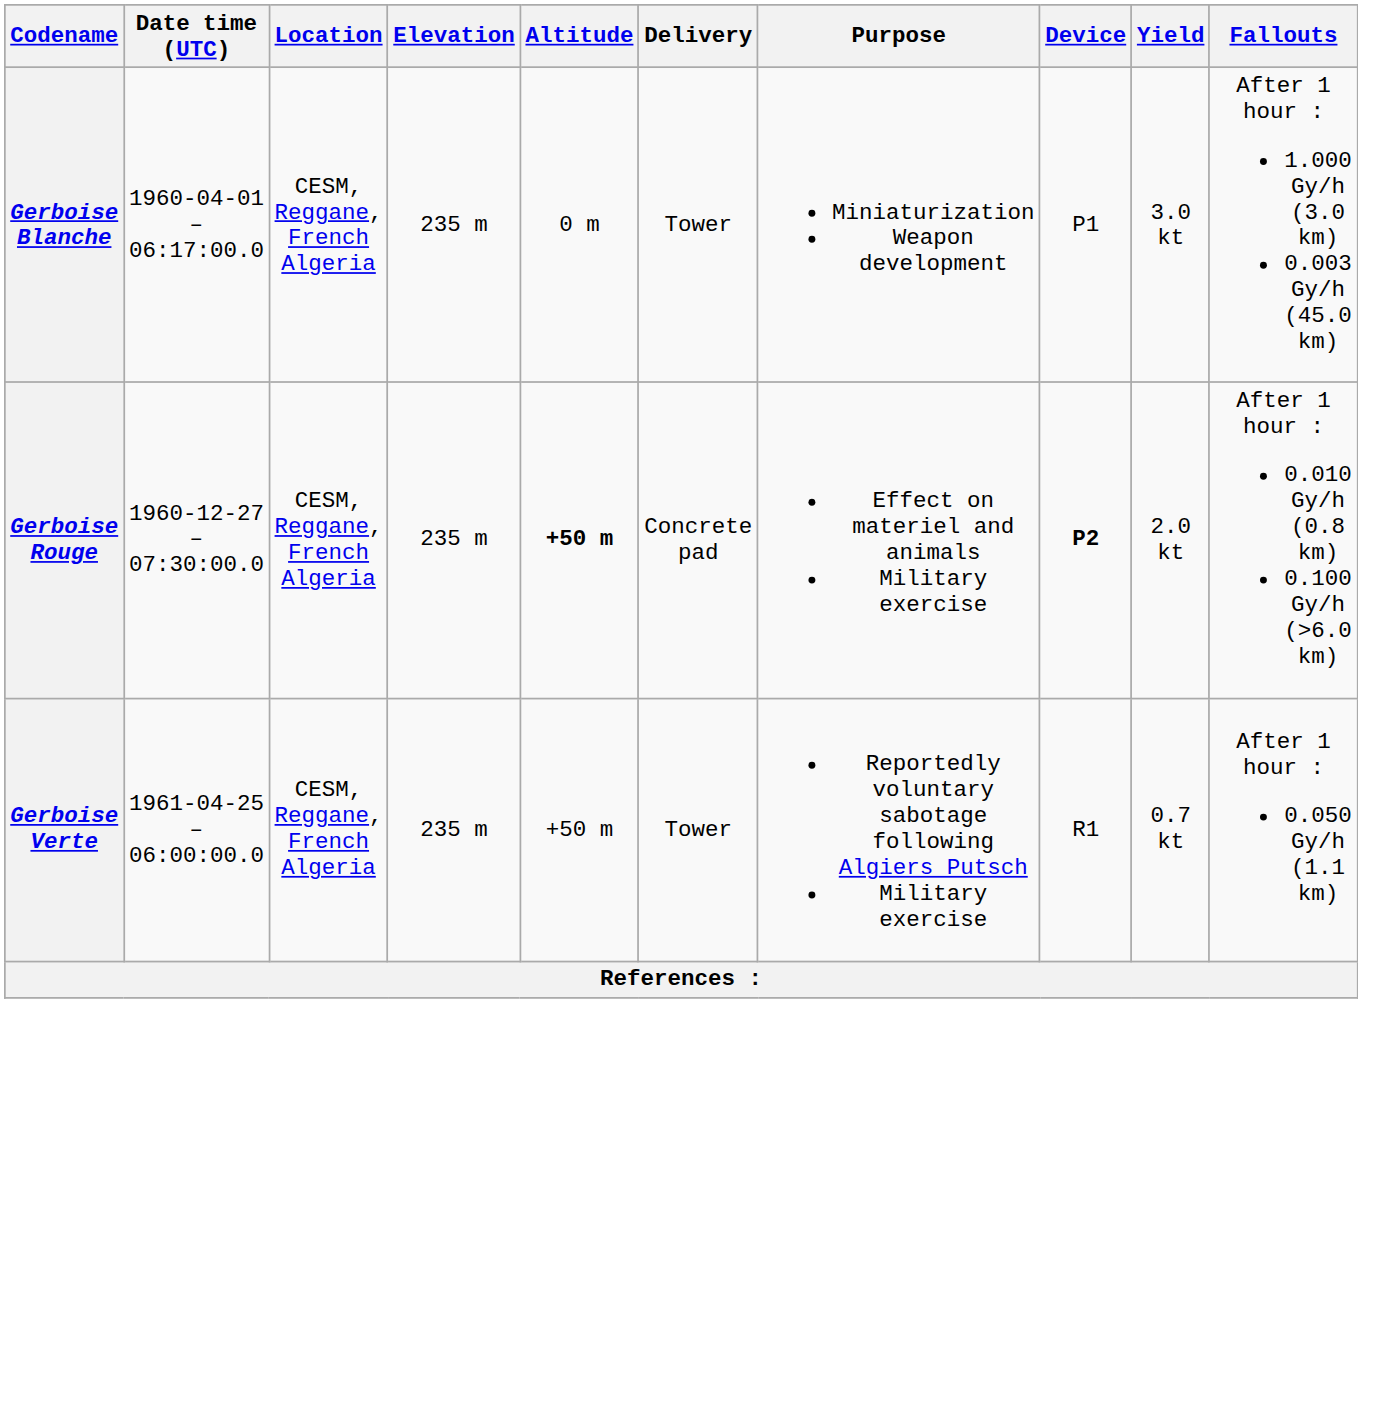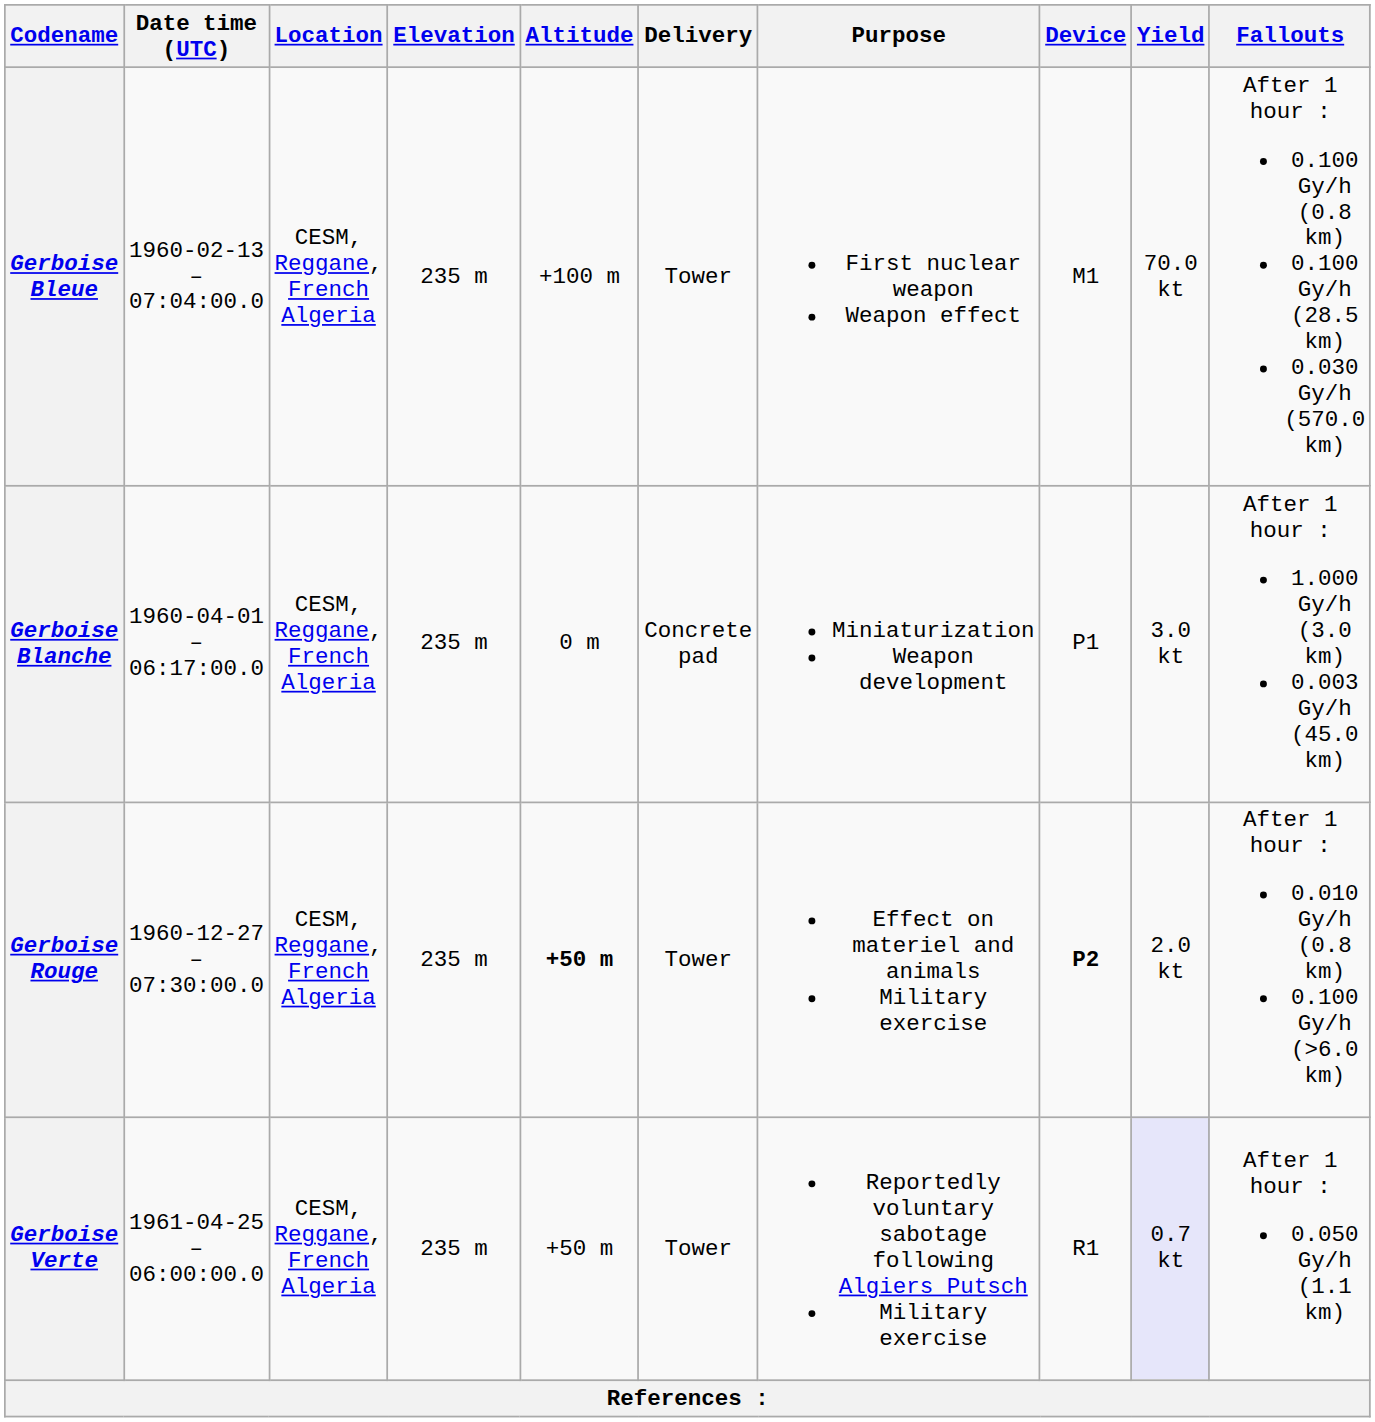 <table class="wikitable" style="text-align:center; width:100%">
 <tr>
 <th><a href='#'>Codename</a></th>
 <th>Date time (<a href='#'>UTC</a>)</th>
 <th><a href='#'>Location</a></th>
 <th><a href='#'>Elevation</a></th>
 <th><a href='#'>Altitude</a></th>
 <th>Delivery</th>
 <th style="width:15%">Purpose</th>
 <th><a href='#'>Device</a></th>
 <th><a href='#'>Yield</a></th>
 <th><a href='#'>Fallouts</a></th>
 </tr>
 <tr>
+<th><em><a href='#'>Gerboise Bleue</a></em></th>
+<td>1960-02-13 – 07:04:00.0</td>
+<td>CESM, <a href='#'>Reggane</a>, <a href='#'>French Algeria</a><br></td>
+<td>235 m</td>
+<td>+100 m</td>
+<td>Tower</td>
+<td><br><ul><li>First nuclear weapon</li><li>Weapon effect</li></ul></td>
+<td>M1</td>
+<td>70.0 kt</td>
+<td>After 1 hour :<br><ul><li>0.100 Gy/h (0.8 km)</li><li>0.100 Gy/h (28.5 km)</li><li>0.030 Gy/h (570.0 km)</li></ul></td>
+</tr>
+<tr>
 <th><em><a href='#'>Gerboise Blanche</a></em></th>
 <td>1960-04-01 – 06:17:00.0</td>
 <td>CESM, <a href='#'>Reggane</a>, <a href='#'>French Algeria</a><br></td>
 <td>235 m</td>
 <td>0 m</td>
-<td>Tower</td>
+<td>Concrete pad</td>
 <td><br><ul><li>Miniaturization</li><li>Weapon development</li></ul></td>
 <td>P1</td>
 <td>3.0 kt</td>
 <td>After 1 hour :<br><ul><li>1.000 Gy/h (3.0 km)</li><li>0.003 Gy/h (45.0 km)</li></ul></td>
 </tr>
 <tr>
 <th><em><a href='#'>Gerboise Rouge</a></em></th>
 <td>1960-12-27 – 07:30:00.0</td>
 <td>CESM, <a href='#'>Reggane</a>, <a href='#'>French Algeria</a><br></td>
 <td>235 m</td>
 <td><strong>+50 m</strong></td>
-<td>Concrete pad</td>
+<td>Tower</td>
 <td><br><ul><li>Effect on materiel and animals</li><li>Military exercise</li></ul></td>
 <td><strong>P2</strong></td>
 <td>2.0 kt</td>
 <td>After 1 hour :<br><ul><li>0.010 Gy/h (0.8 km)</li><li>0.100 Gy/h (>6.0 km)</li></ul></td>
 </tr>
 <tr>
 <th><em><a href='#'>Gerboise Verte</a></em></th>
 <td>1961-04-25 – 06:00:00.0</td>
 <td>CESM, <a href='#'>Reggane</a>, <a href='#'>French Algeria</a><br></td>
 <td>235 m</td>
 <td>+50 m</td>
 <td>Tower</td>
 <td><br><ul><li>Reportedly voluntary sabotage following <a href='#'>Algiers Putsch</a></li><li>Military exercise</li></ul></td>
 <td>R1</td>
-<td>0.7 kt</td>
+<td style="background: lavender;">0.7 kt</td>
 <td>After 1 hour :<br><ul><li>0.050 Gy/h (1.1 km)</li></ul></td>
 </tr>
 <tr>
 <th colspan=10>References :  </th>
 </tr>
 </table>
